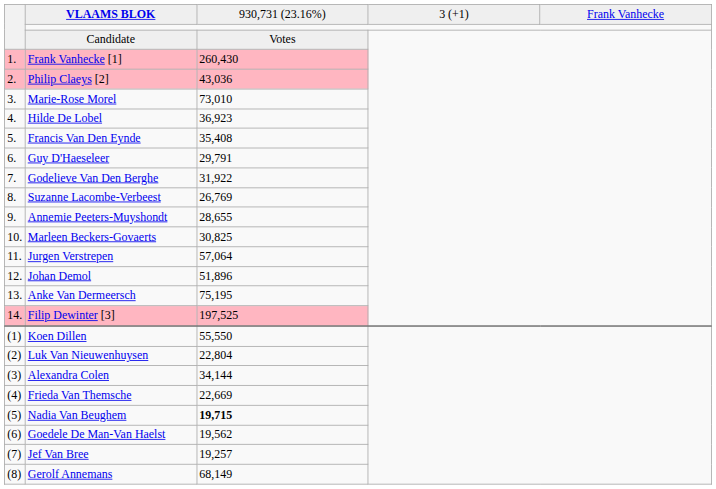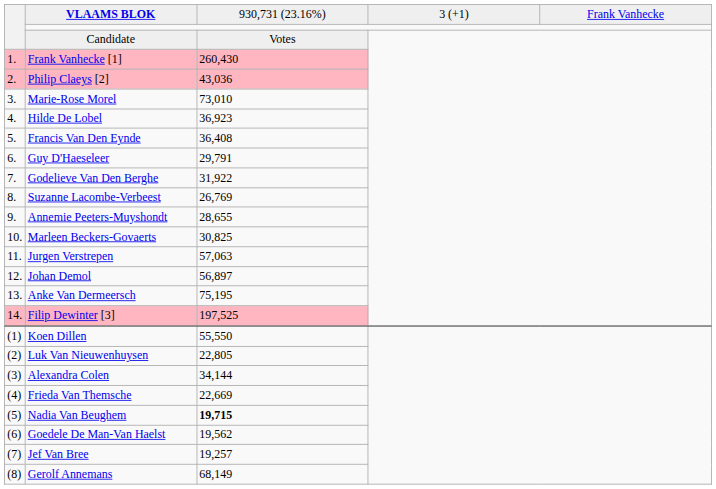 <table class="wikitable collapsible collapsed" style=text-align:left;font-size:90%>
 <tr>
 <th rowspan=3></th>
 <td bgcolor=efefef width=200 align=center><strong> <a href='#'>VLAAMS BLOK</a></strong></td>
 <td bgcolor=efefef width=200 align=center>930,731 (23.16%)</td>
 <td bgcolor=efefef width=200 align=center>3 (+1)</td>
 <td bgcolor=efefef width=200 align=center><a href='#'>Frank Vanhecke</a></td>
 </tr>
 <tr>
 <td colspan=4 bgcolor=></td>
 </tr>
 <tr>
 <td bgcolor=efefef align=center>Candidate</td>
 <td bgcolor=efefef align=center>Votes</td>
 </tr>
 <tr bgcolor=lightpink>
 <td>1.</td>
 <td><a href='#'>Frank Vanhecke</a> [1]</td>
 <td>260,430</td>
 </tr>
 <tr bgcolor=lightpink>
 <td>2.</td>
 <td><a href='#'>Philip Claeys</a> [2]</td>
 <td>43,036</td>
 </tr>
 <tr>
 <td>3.</td>
 <td><a href='#'>Marie-Rose Morel</a></td>
 <td>73,010</td>
 </tr>
 <tr>
 <td>4.</td>
 <td><a href='#'>Hilde De Lobel</a></td>
 <td>36,923</td>
 </tr>
 <tr>
 <td>5.</td>
 <td><a href='#'>Francis Van Den Eynde</a></td>
-<td>35,408</td>
+<td>36,408</td>
 </tr>
 <tr>
 <td>6.</td>
 <td><a href='#'>Guy D'Haeseleer</a></td>
 <td>29,791</td>
 </tr>
 <tr>
 <td>7.</td>
 <td><a href='#'>Godelieve Van Den Berghe</a></td>
 <td>31,922</td>
 </tr>
 <tr>
 <td>8.</td>
 <td><a href='#'>Suzanne Lacombe-Verbeest</a></td>
 <td>26,769</td>
 </tr>
 <tr>
 <td>9.</td>
 <td><a href='#'>Annemie Peeters-Muyshondt</a></td>
 <td>28,655</td>
 </tr>
 <tr>
 <td>10.</td>
 <td><a href='#'>Marleen Beckers-Govaerts</a></td>
 <td>30,825</td>
 </tr>
 <tr>
 <td>11.</td>
 <td><a href='#'>Jurgen Verstrepen</a></td>
-<td>57,064</td>
+<td>57,063</td>
 </tr>
 <tr>
 <td>12.</td>
 <td><a href='#'>Johan Demol</a></td>
-<td>51,896</td>
+<td>56,897</td>
 </tr>
 <tr>
 <td>13.</td>
 <td><a href='#'>Anke Van Dermeersch</a></td>
 <td>75,195</td>
 </tr>
 <tr bgcolor=lightpink>
 <td>14.</td>
 <td><a href='#'>Filip Dewinter</a> [3]</td>
 <td>197,525</td>
 </tr>
 <tr style="border-top:2px solid gray;">
 <td>(1)</td>
 <td><a href='#'>Koen Dillen</a></td>
 <td>55,550</td>
 </tr>
 <tr>
 <td>(2)</td>
 <td><a href='#'>Luk Van Nieuwenhuysen</a></td>
-<td>22,804</td>
+<td>22,805</td>
 </tr>
 <tr>
 <td>(3)</td>
 <td><a href='#'>Alexandra Colen</a></td>
 <td>34,144</td>
 </tr>
 <tr>
 <td>(4)</td>
 <td><a href='#'>Frieda Van Themsche</a></td>
 <td>22,669</td>
 </tr>
 <tr>
 <td>(5)</td>
 <td><a href='#'>Nadia Van Beughem</a></td>
 <td><strong>19,715</strong></td>
 </tr>
 <tr>
 <td>(6)</td>
 <td><a href='#'>Goedele De Man-Van Haelst</a></td>
 <td>19,562</td>
 </tr>
 <tr>
 <td>(7)</td>
 <td><a href='#'>Jef Van Bree</a></td>
 <td>19,257</td>
 </tr>
 <tr>
 <td>(8)</td>
 <td><a href='#'>Gerolf Annemans</a></td>
 <td>68,149</td>
 </tr>
 </table>
